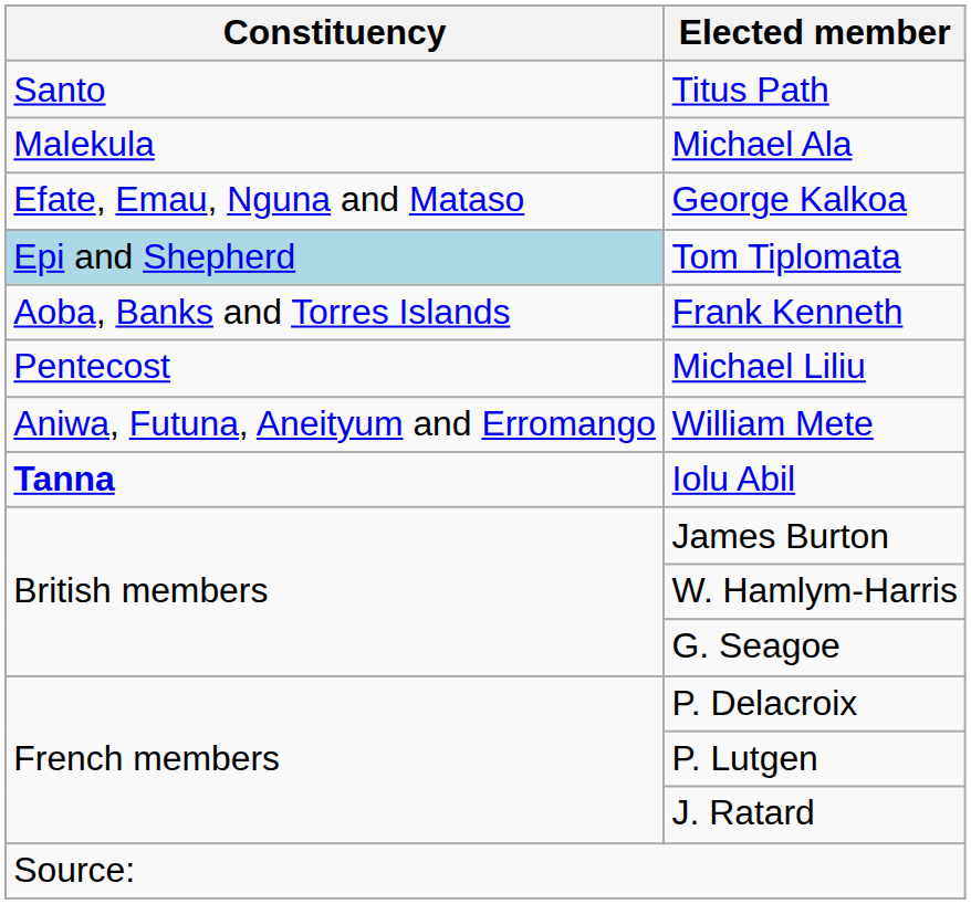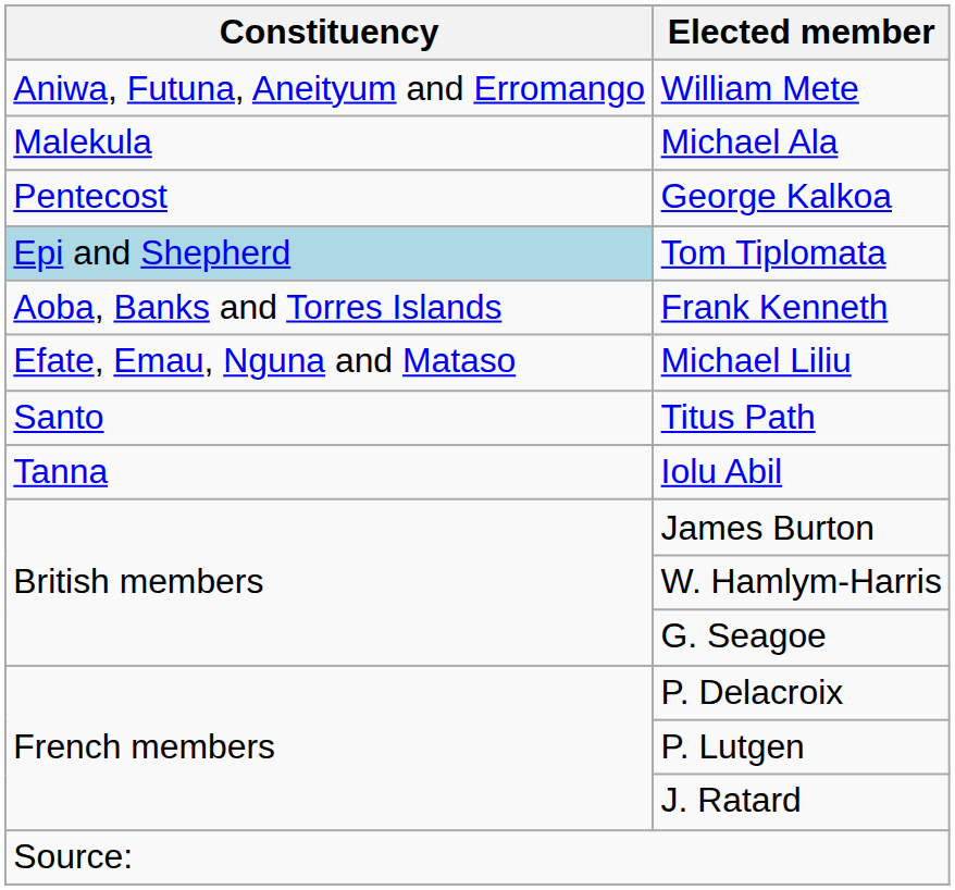 <table class=wikitable>
 <tr>
 <th>Constituency</th>
 <th>Elected member</th>
 </tr>
 <tr>
-<td><a href='#'>Santo</a></td>
-<td><a href='#'>Titus Path</a></td>
+<td><a href='#'>Aniwa</a>, <a href='#'>Futuna</a>, <a href='#'>Aneityum</a> and <a href='#'>Erromango</a></td>
+<td><a href='#'>William Mete</a></td>
 </tr>
 <tr>
 <td><a href='#'>Malekula</a></td>
 <td><a href='#'>Michael Ala</a></td>
 </tr>
 <tr>
-<td><a href='#'>Efate</a>, <a href='#'>Emau</a>, <a href='#'>Nguna</a> and <a href='#'>Mataso</a></td>
+<td><a href='#'>Pentecost</a></td>
 <td><a href='#'>George Kalkoa</a></td>
 </tr>
 <tr>
 <td style="background: lightblue;"><a href='#'>Epi</a> and <a href='#'>Shepherd</a></td>
 <td><a href='#'>Tom Tiplomata</a></td>
 </tr>
 <tr>
 <td><a href='#'>Aoba</a>, <a href='#'>Banks</a> and <a href='#'>Torres Islands</a></td>
 <td><a href='#'>Frank Kenneth</a></td>
 </tr>
 <tr>
-<td><a href='#'>Pentecost</a></td>
+<td><a href='#'>Efate</a>, <a href='#'>Emau</a>, <a href='#'>Nguna</a> and <a href='#'>Mataso</a></td>
 <td><a href='#'>Michael Liliu</a></td>
 </tr>
 <tr>
-<td><a href='#'>Aniwa</a>, <a href='#'>Futuna</a>, <a href='#'>Aneityum</a> and <a href='#'>Erromango</a></td>
-<td><a href='#'>William Mete</a></td>
+<td><a href='#'>Santo</a></td>
+<td><a href='#'>Titus Path</a></td>
 </tr>
 <tr>
-<td><strong><a href='#'>Tanna</a></strong></td>
+<td><a href='#'>Tanna</a></td>
 <td><a href='#'>Iolu Abil</a></td>
 </tr>
 <tr>
 <td rowspan=3>British members</td>
 <td>James Burton</td>
 </tr>
 <tr>
 <td>W. Hamlym-Harris</td>
 </tr>
 <tr>
 <td>G. Seagoe</td>
 </tr>
 <tr>
 <td rowspan=3>French members</td>
 <td>P. Delacroix</td>
 </tr>
 <tr>
 <td>P. Lutgen</td>
 </tr>
 <tr>
 <td>J. Ratard</td>
 </tr>
 <tr>
 <td colspan=2>Source: </td>
 </tr>
 </table>
